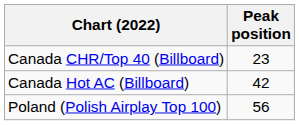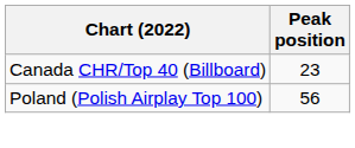 <table class="wikitable sortable plainrowheaders">
 <tr>
 <th>Chart (2022)</th>
 <th>Peak<br>position</th>
 </tr>
 <tr>
 <td>Canada <a href='#'>CHR/Top 40</a> (<a href='#'>Billboard</a>)</td>
 <td style="text-align:center;">23</td>
 </tr>
 <tr>
-<td>Canada <a href='#'>Hot AC</a> (<a href='#'>Billboard</a>)</td>
-<td style="text-align:center;">42</td>
-</tr>
-<tr>
 <td>Poland (<a href='#'>Polish Airplay Top 100</a>)</td>
 <td style="text-align:center;">56</td>
 </tr>
 </table>
